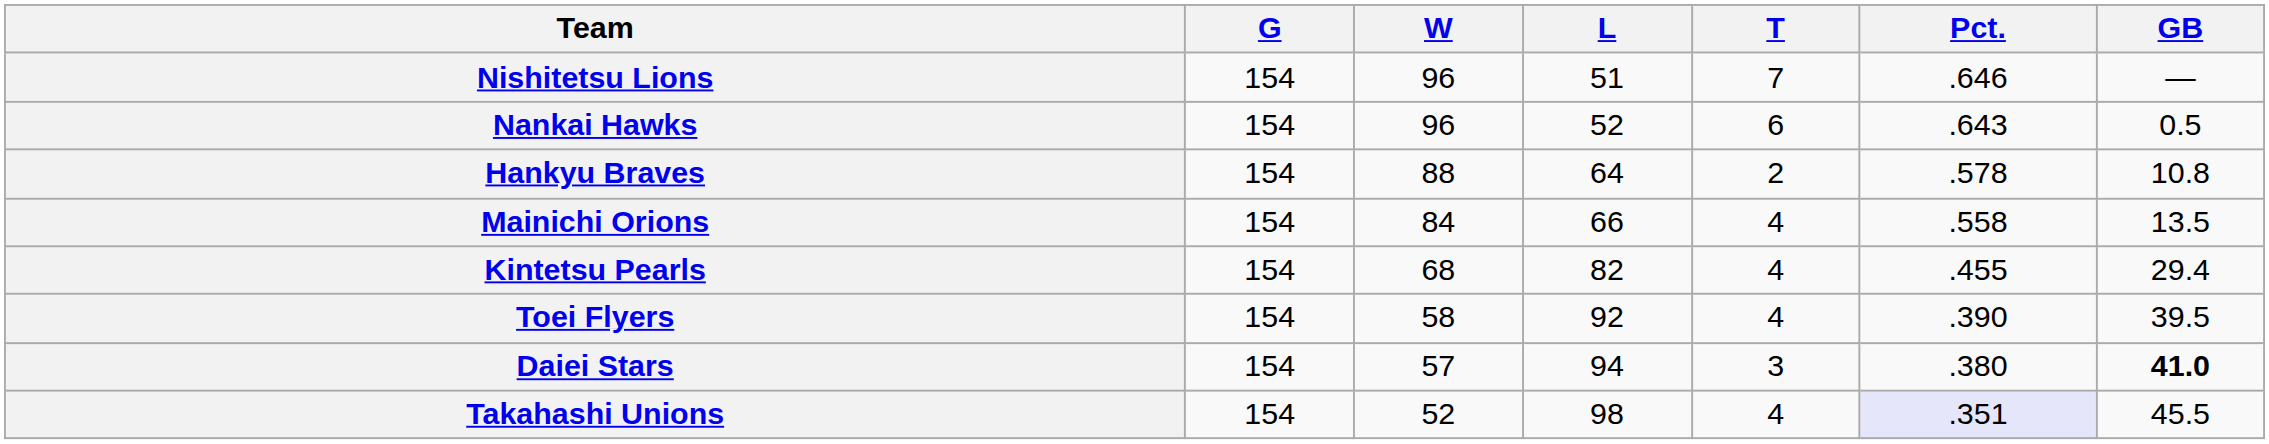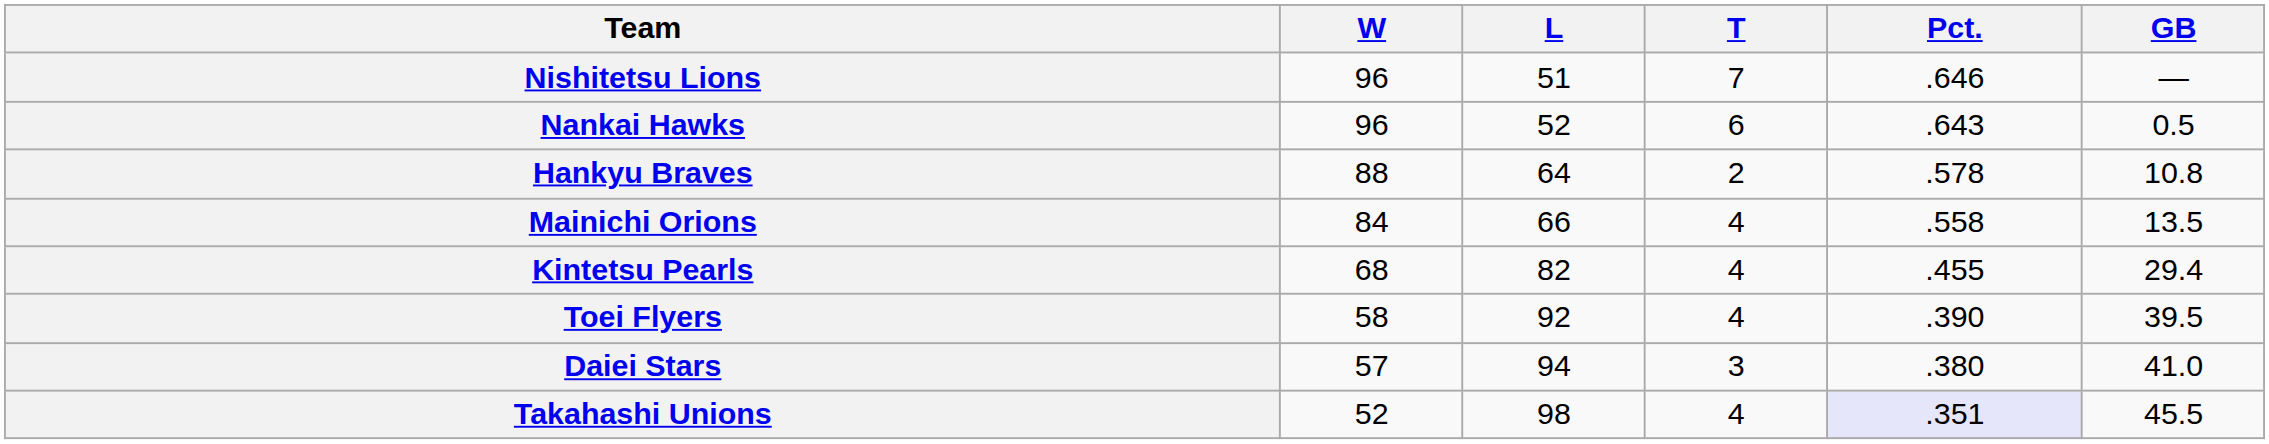 <table class="wikitable plainrowheaders" width="60%" style="text-align:center;">
 <tr>
 <th scope="col" width="35%">Team</th>
-<th scope="col" width="5%"><a href='#'>G</a></th>
 <th scope="col" width="5%"><a href='#'>W</a></th>
 <th scope="col" width="5%"><a href='#'>L</a></th>
 <th scope="col" width="5%"><a href='#'>T</a></th>
 <th scope="col" width="7%"><a href='#'>Pct.</a></th>
 <th scope="col" width="5%"><a href='#'>GB</a></th>
 </tr>
 <tr>
 <th scope="row" style="text-align:center;"><a href='#'>Nishitetsu Lions</a></th>
-<td>154</td>
 <td>96</td>
 <td>51</td>
 <td>7</td>
 <td>.646</td>
 <td>—</td>
 </tr>
 <tr>
 <th scope="row" style="text-align:center;"><a href='#'>Nankai Hawks</a></th>
-<td>154</td>
 <td>96</td>
 <td>52</td>
 <td>6</td>
 <td>.643</td>
 <td>0.5</td>
 </tr>
 <tr>
 <th scope="row" style="text-align:center;"><a href='#'>Hankyu Braves</a></th>
-<td>154</td>
 <td>88</td>
 <td>64</td>
 <td>2</td>
 <td>.578</td>
 <td>10.8</td>
 </tr>
 <tr>
 <th scope="row" style="text-align:center;"><a href='#'>Mainichi Orions</a></th>
-<td>154</td>
 <td>84</td>
 <td>66</td>
 <td>4</td>
 <td>.558</td>
 <td>13.5</td>
 </tr>
 <tr>
 <th scope="row" style="text-align:center;"><a href='#'>Kintetsu Pearls</a></th>
-<td>154</td>
 <td>68</td>
 <td>82</td>
 <td>4</td>
 <td>.455</td>
 <td>29.4</td>
 </tr>
 <tr>
 <th scope="row" style="text-align:center;"><a href='#'>Toei Flyers</a></th>
-<td>154</td>
 <td>58</td>
 <td>92</td>
 <td>4</td>
 <td>.390</td>
 <td>39.5</td>
 </tr>
 <tr>
 <th scope="row" style="text-align:center;"><a href='#'>Daiei Stars</a></th>
-<td>154</td>
 <td>57</td>
 <td>94</td>
 <td>3</td>
 <td>.380</td>
-<td><strong>41.0</strong></td>
+<td>41.0</td>
 </tr>
 <tr>
 <th scope="row" style="text-align:center;"><a href='#'>Takahashi Unions</a></th>
-<td>154</td>
 <td>52</td>
 <td>98</td>
 <td>4</td>
 <td style="background: lavender;">.351</td>
 <td>45.5</td>
 </tr>
 </table>
